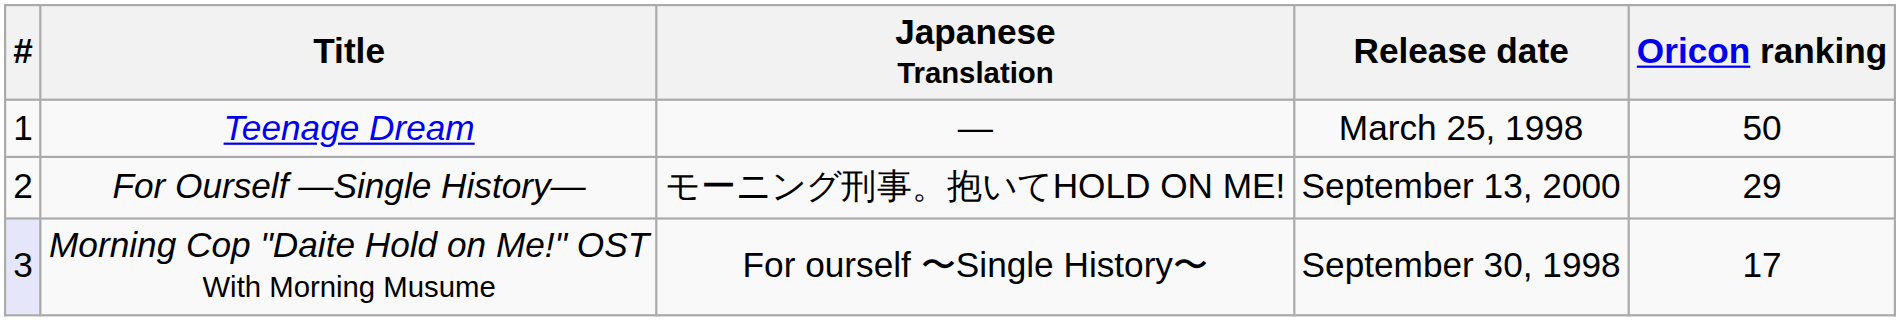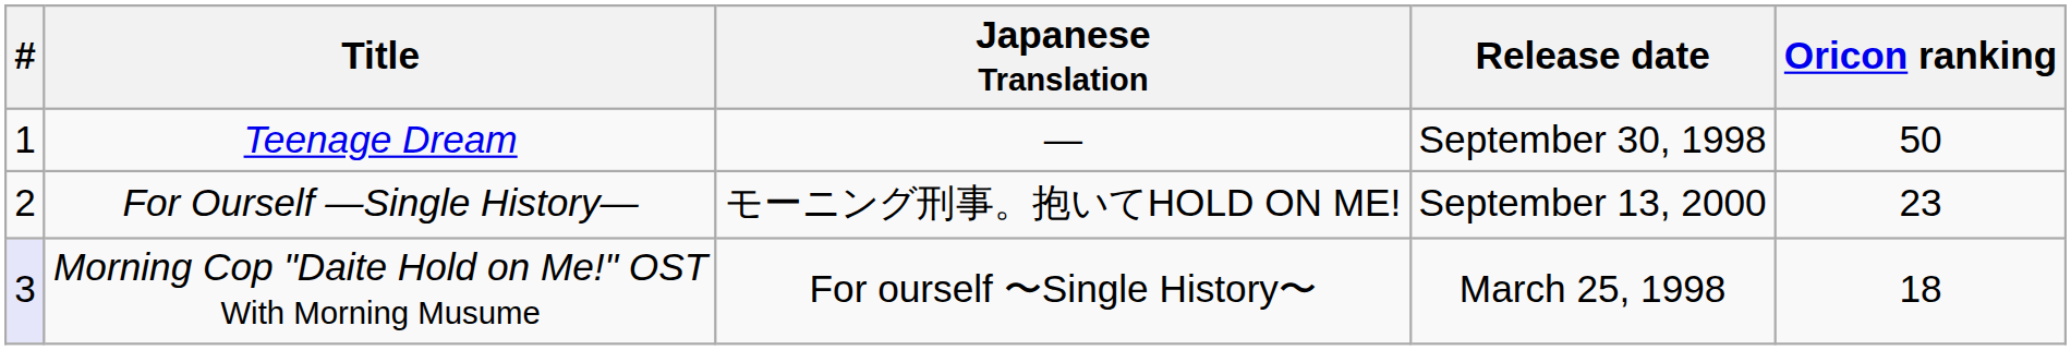 <table class="wikitable" style="text-align:center">
 <tr>
 <th>#</th>
 <th>Title</th>
 <th>Japanese<br><small>Translation<br></small></th>
 <th>Release date</th>
 <th><a href='#'>Oricon</a> ranking</th>
 </tr>
 <tr>
 <td>1</td>
 <td><em><a href='#'>Teenage Dream</a></em></td>
 <td>—</td>
-<td>March 25, 1998</td>
+<td>September 30, 1998</td>
 <td>50</td>
 </tr>
 <tr>
 <td>2</td>
 <td><em>For Ourself —Single History—</em></td>
 <td>モーニング刑事。抱いてHOLD ON ME!</td>
 <td>September 13, 2000</td>
-<td>29</td>
+<td>23</td>
 </tr>
 <tr>
 <td style="background: lavender;">3</td>
 <td><em>Morning Cop "Daite Hold on Me!" OST</em><br><small>With Morning Musume<br></small></td>
 <td>For ourself 〜Single History〜</td>
-<td>September 30, 1998</td>
-<td>17</td>
+<td>March 25, 1998</td>
+<td>18</td>
 </tr>
 </table>
